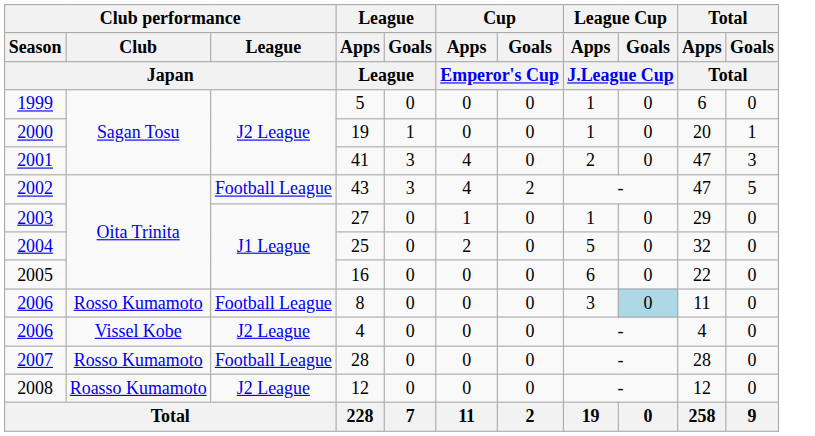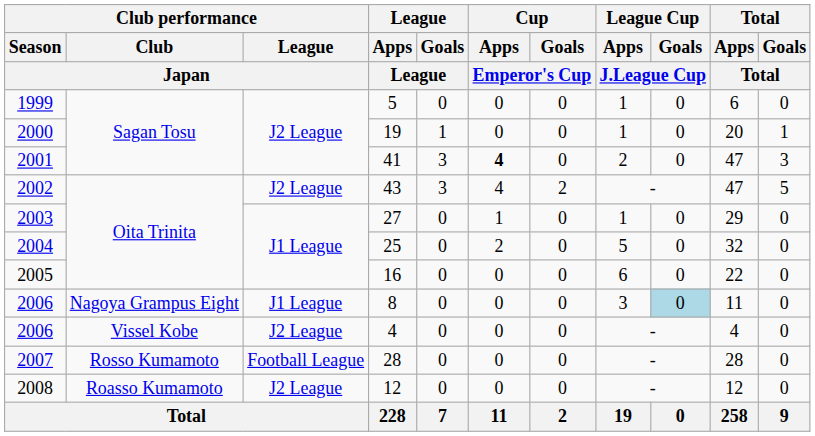 <table class="wikitable" style="text-align:center;">
 <tr>
 <th colspan=3>Club performance</th>
 <th colspan=2>League</th>
 <th colspan=2>Cup</th>
 <th colspan=2>League Cup</th>
 <th colspan=2>Total</th>
 </tr>
 <tr>
 <th>Season</th>
 <th>Club</th>
 <th>League</th>
 <th>Apps</th>
 <th>Goals</th>
 <th>Apps</th>
 <th>Goals</th>
 <th>Apps</th>
 <th>Goals</th>
 <th>Apps</th>
 <th>Goals</th>
 </tr>
 <tr>
 <th colspan=3>Japan</th>
 <th colspan=2>League</th>
 <th colspan=2><a href='#'>Emperor's Cup</a></th>
 <th colspan=2><a href='#'>J.League Cup</a></th>
 <th colspan=2>Total</th>
 </tr>
 <tr>
 <td><a href='#'>1999</a></td>
 <td rowspan="3"><a href='#'>Sagan Tosu</a></td>
 <td rowspan="3"><a href='#'>J2 League</a></td>
 <td>5</td>
 <td>0</td>
 <td>0</td>
 <td>0</td>
 <td>1</td>
 <td>0</td>
 <td>6</td>
 <td>0</td>
 </tr>
 <tr>
 <td><a href='#'>2000</a></td>
 <td>19</td>
 <td>1</td>
 <td>0</td>
 <td>0</td>
 <td>1</td>
 <td>0</td>
 <td>20</td>
 <td>1</td>
 </tr>
 <tr>
 <td><a href='#'>2001</a></td>
 <td>41</td>
 <td>3</td>
-<td>4</td>
+<td><strong>4</strong></td>
 <td>0</td>
 <td>2</td>
 <td>0</td>
 <td>47</td>
 <td>3</td>
 </tr>
 <tr>
 <td><a href='#'>2002</a></td>
 <td rowspan="4"><a href='#'>Oita Trinita</a></td>
-<td><a href='#'>Football League</a></td>
+<td><a href='#'>J2 League</a></td>
 <td>43</td>
 <td>3</td>
 <td>4</td>
 <td>2</td>
 <td colspan="2">-</td>
 <td>47</td>
 <td>5</td>
 </tr>
 <tr>
 <td><a href='#'>2003</a></td>
 <td rowspan="3"><a href='#'>J1 League</a></td>
 <td>27</td>
 <td>0</td>
 <td>1</td>
 <td>0</td>
 <td>1</td>
 <td>0</td>
 <td>29</td>
 <td>0</td>
 </tr>
 <tr>
 <td><a href='#'>2004</a></td>
 <td>25</td>
 <td>0</td>
 <td>2</td>
 <td>0</td>
 <td>5</td>
 <td>0</td>
 <td>32</td>
 <td>0</td>
 </tr>
 <tr>
 <td>2005</td>
 <td>16</td>
 <td>0</td>
 <td>0</td>
 <td>0</td>
 <td>6</td>
 <td>0</td>
 <td>22</td>
 <td>0</td>
 </tr>
 <tr>
 <td><a href='#'>2006</a></td>
-<td><a href='#'>Rosso Kumamoto</a></td>
-<td><a href='#'>Football League</a></td>
+<td><a href='#'>Nagoya Grampus Eight</a></td>
+<td><a href='#'>J1 League</a></td>
 <td>8</td>
 <td>0</td>
 <td>0</td>
 <td>0</td>
 <td>3</td>
 <td style="background: lightblue;">0</td>
 <td>11</td>
 <td>0</td>
 </tr>
 <tr>
 <td><a href='#'>2006</a></td>
 <td><a href='#'>Vissel Kobe</a></td>
 <td><a href='#'>J2 League</a></td>
 <td>4</td>
 <td>0</td>
 <td>0</td>
 <td>0</td>
 <td colspan="2">-</td>
 <td>4</td>
 <td>0</td>
 </tr>
 <tr>
 <td><a href='#'>2007</a></td>
 <td><a href='#'>Rosso Kumamoto</a></td>
 <td><a href='#'>Football League</a></td>
 <td>28</td>
 <td>0</td>
 <td>0</td>
 <td>0</td>
 <td colspan="2">-</td>
 <td>28</td>
 <td>0</td>
 </tr>
 <tr>
 <td>2008</td>
 <td><a href='#'>Roasso Kumamoto</a></td>
 <td><a href='#'>J2 League</a></td>
 <td>12</td>
 <td>0</td>
 <td>0</td>
 <td>0</td>
 <td colspan="2">-</td>
 <td>12</td>
 <td>0</td>
 </tr>
 <tr>
 <th colspan=3>Total</th>
 <th>228</th>
 <th>7</th>
 <th>11</th>
 <th>2</th>
 <th>19</th>
 <th>0</th>
 <th>258</th>
 <th>9</th>
 </tr>
 </table>
